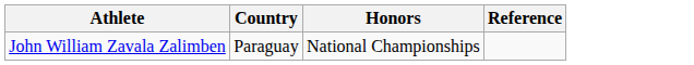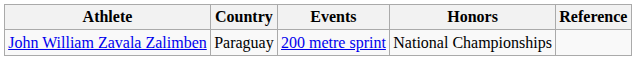 <table class="wikitable">
 <tr>
 <th>Athlete</th>
 <th>Country</th>
+<th>Events</th>
 <th>Honors</th>
 <th>Reference</th>
 </tr>
 <tr>
 <td><a href='#'>John William Zavala Zalimben</a></td>
 <td> Paraguay</td>
+<td><a href='#'>200 metre sprint</a></td>
 <td>National Championships</td>
 <td></td>
 </tr>
 </table>
